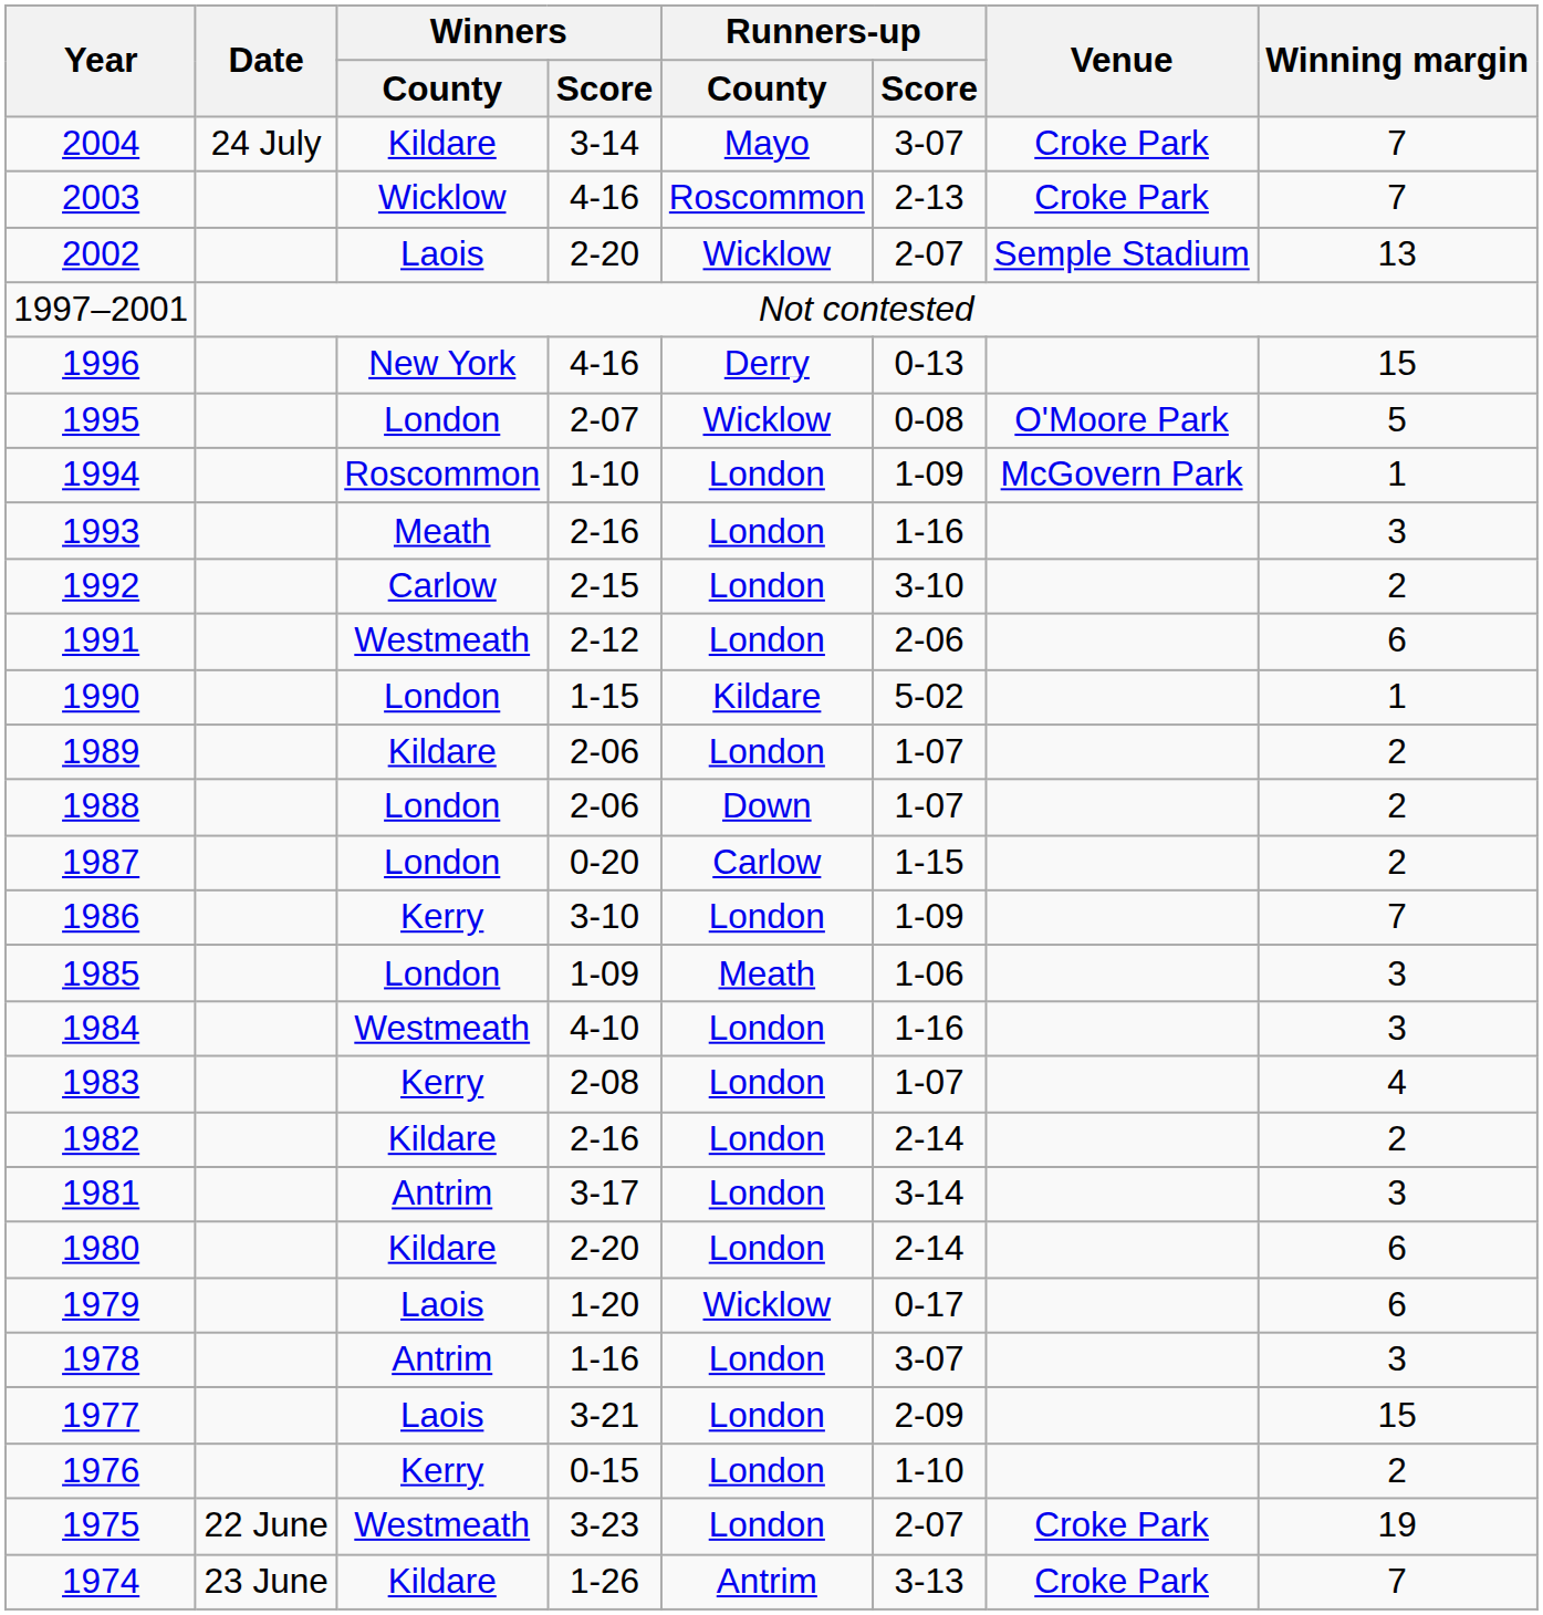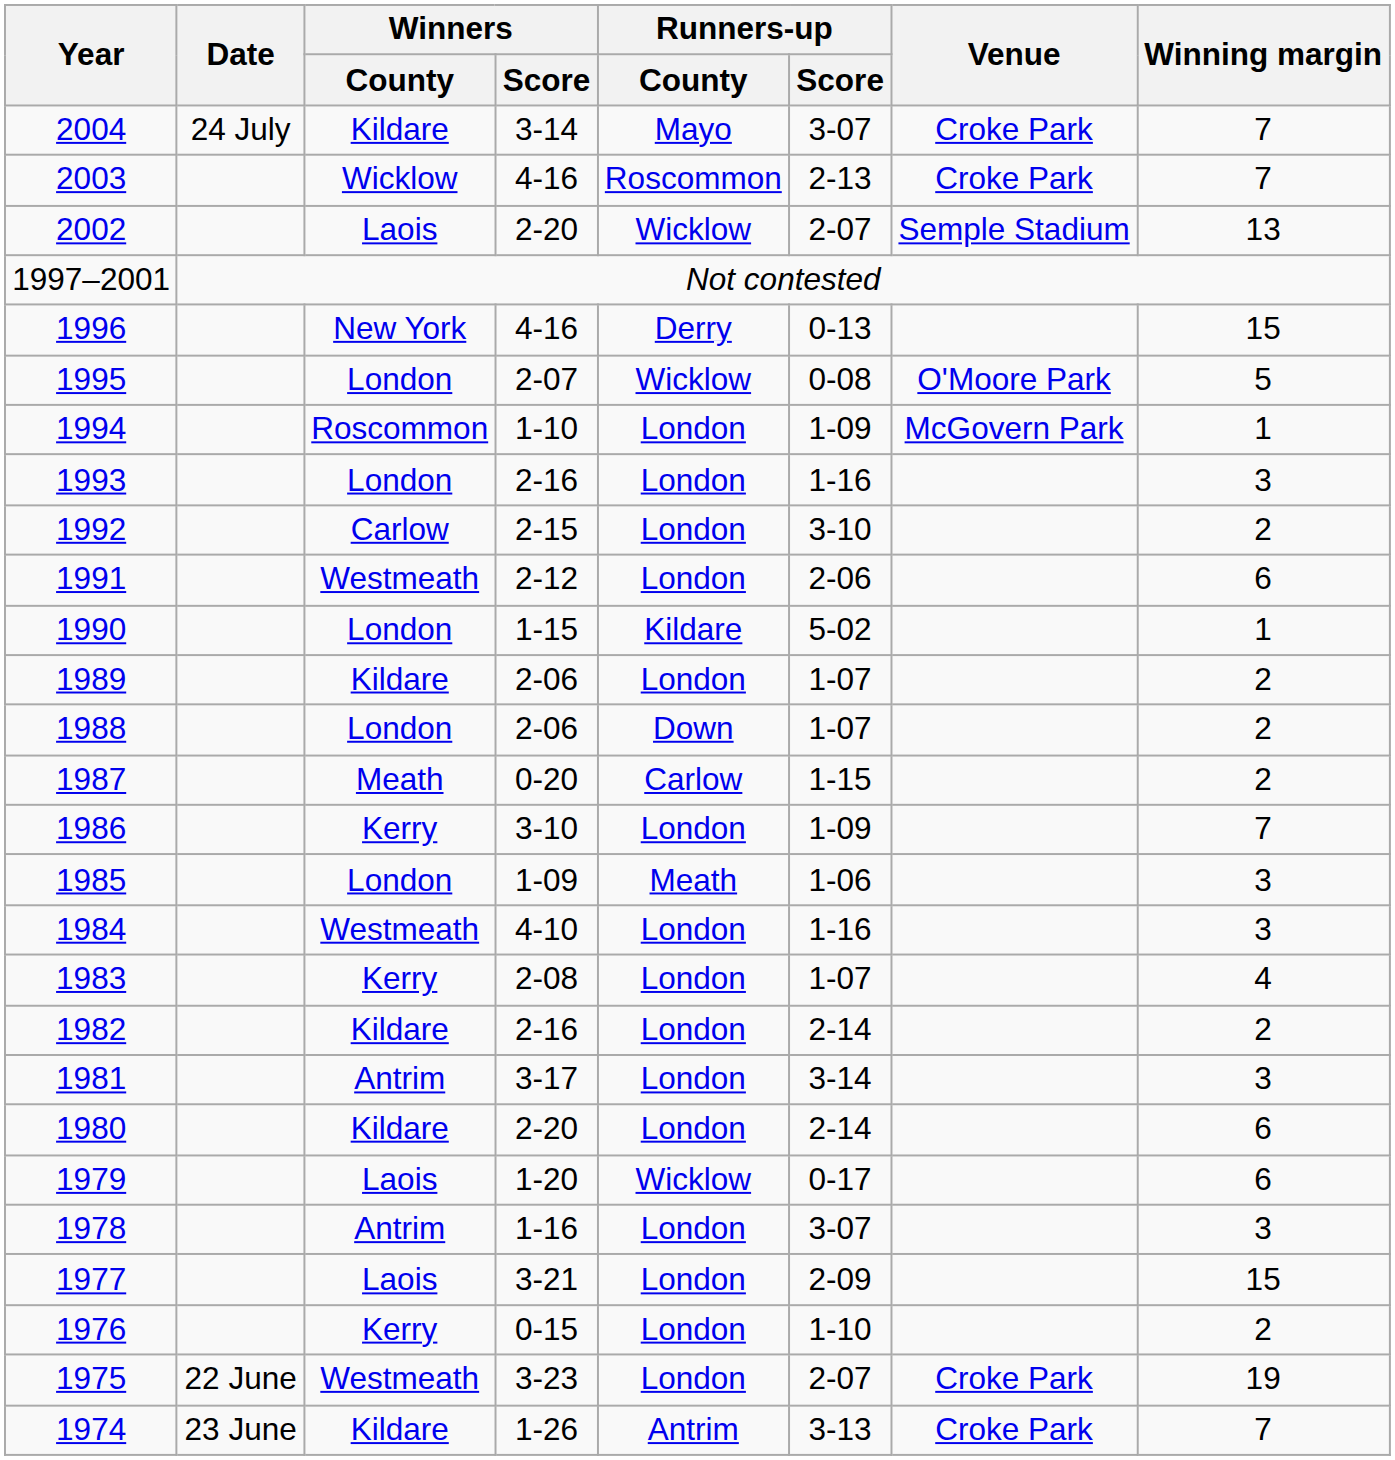 <table class="sortable wikitable plainrowheaders" style="text-align:center;">
 <tr>
 <th rowspan="2">Year</th>
 <th rowspan="2">Date</th>
 <th colspan="2">Winners</th>
 <th colspan="2">Runners-up</th>
 <th rowspan="2">Venue</th>
 <th rowspan="2">Winning margin</th>
 </tr>
 <tr>
 <th>County</th>
 <th>Score</th>
 <th>County</th>
 <th>Score</th>
 </tr>
 <tr>
 <td><a href='#'>2004</a></td>
 <td>24 July</td>
 <td><a href='#'>Kildare</a></td>
 <td>3-14</td>
 <td><a href='#'>Mayo</a></td>
 <td>3-07</td>
 <td><a href='#'>Croke Park</a></td>
 <td>7</td>
 </tr>
 <tr>
 <td><a href='#'>2003</a></td>
 <td></td>
 <td><a href='#'>Wicklow</a></td>
 <td>4-16</td>
 <td><a href='#'>Roscommon</a></td>
 <td>2-13</td>
 <td><a href='#'>Croke Park</a></td>
 <td>7</td>
 </tr>
 <tr>
 <td><a href='#'>2002</a></td>
 <td></td>
 <td><a href='#'>Laois</a></td>
 <td>2-20</td>
 <td><a href='#'>Wicklow</a></td>
 <td>2-07</td>
 <td><a href='#'>Semple Stadium</a></td>
 <td>13</td>
 </tr>
 <tr>
 <td>1997–2001</td>
 <td colspan="7"><em>Not contested</em></td>
 </tr>
 <tr>
 <td><a href='#'>1996</a></td>
 <td></td>
 <td><a href='#'>New York</a></td>
 <td>4-16</td>
 <td><a href='#'>Derry</a></td>
 <td>0-13</td>
 <td></td>
 <td>15</td>
 </tr>
 <tr>
 <td><a href='#'>1995</a></td>
 <td></td>
 <td><a href='#'>London</a></td>
 <td>2-07</td>
 <td><a href='#'>Wicklow</a></td>
 <td>0-08</td>
 <td><a href='#'>O'Moore Park</a></td>
 <td>5</td>
 </tr>
 <tr>
 <td><a href='#'>1994</a></td>
 <td></td>
 <td><a href='#'>Roscommon</a></td>
 <td>1-10</td>
 <td><a href='#'>London</a></td>
 <td>1-09</td>
 <td><a href='#'>McGovern Park</a></td>
 <td>1</td>
 </tr>
 <tr>
 <td><a href='#'>1993</a></td>
 <td></td>
-<td><a href='#'>Meath</a></td>
+<td><a href='#'>London</a></td>
 <td>2-16</td>
 <td><a href='#'>London</a></td>
 <td>1-16</td>
 <td></td>
 <td>3</td>
 </tr>
 <tr>
 <td><a href='#'>1992</a></td>
 <td></td>
 <td><a href='#'>Carlow</a></td>
 <td>2-15</td>
 <td><a href='#'>London</a></td>
 <td>3-10</td>
 <td></td>
 <td>2</td>
 </tr>
 <tr>
 <td><a href='#'>1991</a></td>
 <td></td>
 <td><a href='#'>Westmeath</a></td>
 <td>2-12</td>
 <td><a href='#'>London</a></td>
 <td>2-06</td>
 <td></td>
 <td>6</td>
 </tr>
 <tr>
 <td><a href='#'>1990</a></td>
 <td></td>
 <td><a href='#'>London</a></td>
 <td>1-15</td>
 <td><a href='#'>Kildare</a></td>
 <td>5-02</td>
 <td></td>
 <td>1</td>
 </tr>
 <tr>
 <td><a href='#'>1989</a></td>
 <td></td>
 <td><a href='#'>Kildare</a></td>
 <td>2-06</td>
 <td><a href='#'>London</a></td>
 <td>1-07</td>
 <td></td>
 <td>2</td>
 </tr>
 <tr>
 <td><a href='#'>1988</a></td>
 <td></td>
 <td><a href='#'>London</a></td>
 <td>2-06</td>
 <td><a href='#'>Down</a></td>
 <td>1-07</td>
 <td></td>
 <td>2</td>
 </tr>
 <tr>
 <td><a href='#'>1987</a></td>
 <td></td>
-<td><a href='#'>London</a></td>
+<td><a href='#'>Meath</a></td>
 <td>0-20</td>
 <td><a href='#'>Carlow</a></td>
 <td>1-15</td>
 <td></td>
 <td>2</td>
 </tr>
 <tr>
 <td><a href='#'>1986</a></td>
 <td></td>
 <td><a href='#'>Kerry</a></td>
 <td>3-10</td>
 <td><a href='#'>London</a></td>
 <td>1-09</td>
 <td></td>
 <td>7</td>
 </tr>
 <tr>
 <td><a href='#'>1985</a></td>
 <td></td>
 <td><a href='#'>London</a></td>
 <td>1-09</td>
 <td><a href='#'>Meath</a></td>
 <td>1-06</td>
 <td></td>
 <td>3</td>
 </tr>
 <tr>
 <td><a href='#'>1984</a></td>
 <td></td>
 <td><a href='#'>Westmeath</a></td>
 <td>4-10</td>
 <td><a href='#'>London</a></td>
 <td>1-16</td>
 <td></td>
 <td>3</td>
 </tr>
 <tr>
 <td><a href='#'>1983</a></td>
 <td></td>
 <td><a href='#'>Kerry</a></td>
 <td>2-08</td>
 <td><a href='#'>London</a></td>
 <td>1-07</td>
 <td></td>
 <td>4</td>
 </tr>
 <tr>
 <td><a href='#'>1982</a></td>
 <td></td>
 <td><a href='#'>Kildare</a></td>
 <td>2-16</td>
 <td><a href='#'>London</a></td>
 <td>2-14</td>
 <td></td>
 <td>2</td>
 </tr>
 <tr>
 <td><a href='#'>1981</a></td>
 <td></td>
 <td><a href='#'>Antrim</a></td>
 <td>3-17</td>
 <td><a href='#'>London</a></td>
 <td>3-14</td>
 <td></td>
 <td>3</td>
 </tr>
 <tr>
 <td><a href='#'>1980</a></td>
 <td></td>
 <td><a href='#'>Kildare</a></td>
 <td>2-20</td>
 <td><a href='#'>London</a></td>
 <td>2-14</td>
 <td></td>
 <td>6</td>
 </tr>
 <tr>
 <td><a href='#'>1979</a></td>
 <td></td>
 <td><a href='#'>Laois</a></td>
 <td>1-20</td>
 <td><a href='#'>Wicklow</a></td>
 <td>0-17</td>
 <td></td>
 <td>6</td>
 </tr>
 <tr>
 <td><a href='#'>1978</a></td>
 <td></td>
 <td><a href='#'>Antrim</a></td>
 <td>1-16</td>
 <td><a href='#'>London</a></td>
 <td>3-07</td>
 <td></td>
 <td>3</td>
 </tr>
 <tr>
 <td><a href='#'>1977</a></td>
 <td></td>
 <td><a href='#'>Laois</a></td>
 <td>3-21</td>
 <td><a href='#'>London</a></td>
 <td>2-09</td>
 <td></td>
 <td>15</td>
 </tr>
 <tr>
 <td><a href='#'>1976</a></td>
 <td></td>
 <td><a href='#'>Kerry</a></td>
 <td>0-15</td>
 <td><a href='#'>London</a></td>
 <td>1-10</td>
 <td></td>
 <td>2</td>
 </tr>
 <tr>
 <td><a href='#'>1975</a></td>
 <td>22 June</td>
 <td><a href='#'>Westmeath</a></td>
 <td>3-23</td>
 <td><a href='#'>London</a></td>
 <td>2-07</td>
 <td><a href='#'>Croke Park</a></td>
 <td>19</td>
 </tr>
 <tr>
 <td><a href='#'>1974</a></td>
 <td>23 June</td>
 <td><a href='#'>Kildare</a></td>
 <td>1-26</td>
 <td><a href='#'>Antrim</a></td>
 <td>3-13</td>
 <td><a href='#'>Croke Park</a></td>
 <td>7</td>
 </tr>
 </table>
